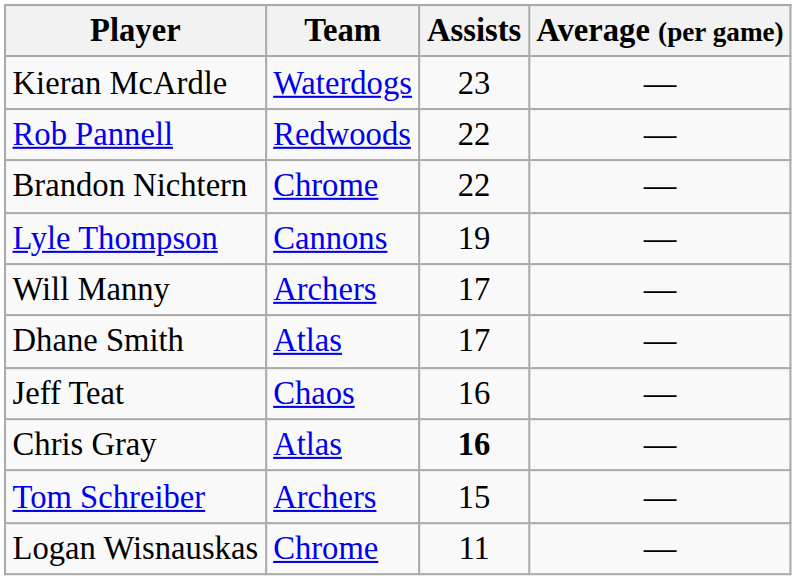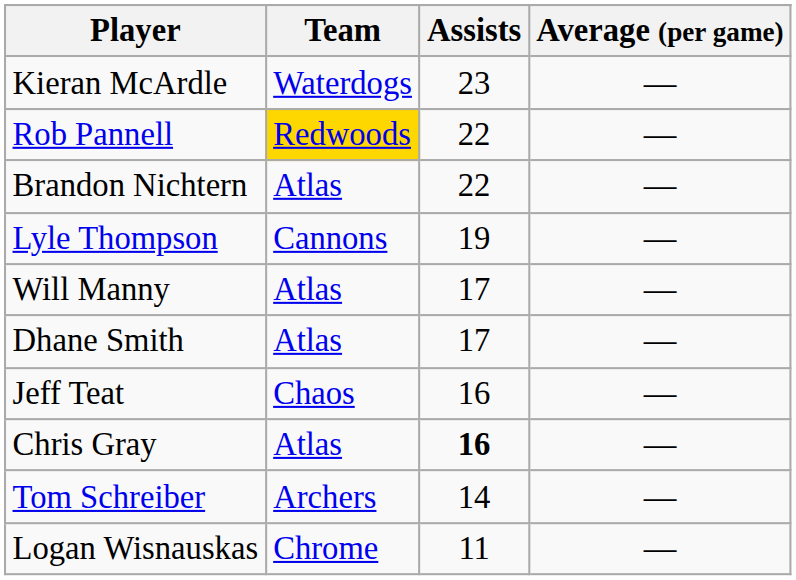 <table class="wikitable sortable" style="text-align:left;">
 <tr>
 </tr>
 <tr>
 <th>Player</th>
 <th>Team</th>
 <th>Assists</th>
 <th>Average <small>(per game)</small><br></th>
 </tr>
 <tr>
 <td>Kieran McArdle</td>
 <td><a href='#'>Waterdogs</a></td>
 <td style="text-align:center;">23</td>
 <td style="text-align:center;">—</td>
 </tr>
 <tr>
 <td><a href='#'>Rob Pannell</a></td>
-<td><a href='#'>Redwoods</a></td>
+<td style="background: gold;"><a href='#'>Redwoods</a></td>
 <td style="text-align:center;">22</td>
 <td style="text-align:center;">—</td>
 </tr>
 <tr>
 <td>Brandon Nichtern</td>
-<td><a href='#'>Chrome</a></td>
+<td><a href='#'>Atlas</a></td>
 <td style="text-align:center;">22</td>
 <td style="text-align:center;">—</td>
 </tr>
 <tr>
 <td><a href='#'>Lyle Thompson</a></td>
 <td><a href='#'>Cannons</a></td>
 <td style="text-align:center;">19</td>
 <td style="text-align:center;">—</td>
 </tr>
 <tr>
 <td>Will Manny</td>
-<td><a href='#'>Archers</a></td>
+<td><a href='#'>Atlas</a></td>
 <td style="text-align:center;">17</td>
 <td style="text-align:center;">—</td>
 </tr>
 <tr>
 <td>Dhane Smith</td>
 <td><a href='#'>Atlas</a></td>
 <td style="text-align:center;">17</td>
 <td style="text-align:center;">—</td>
 </tr>
 <tr>
 <td>Jeff Teat</td>
 <td><a href='#'>Chaos</a></td>
 <td style="text-align:center;">16</td>
 <td style="text-align:center;">—</td>
 </tr>
 <tr>
 <td>Chris Gray</td>
 <td><a href='#'>Atlas</a></td>
 <td style="text-align:center;"><strong>16</strong></td>
 <td style="text-align:center;">—</td>
 </tr>
 <tr>
 <td><a href='#'>Tom Schreiber</a></td>
 <td><a href='#'>Archers</a></td>
-<td style="text-align:center;">15</td>
+<td style="text-align:center;">14</td>
 <td style="text-align:center;">—</td>
 </tr>
 <tr>
 <td>Logan Wisnauskas</td>
 <td><a href='#'>Chrome</a></td>
 <td style="text-align:center;">11</td>
 <td style="text-align:center;">—</td>
 </tr>
 </table>
